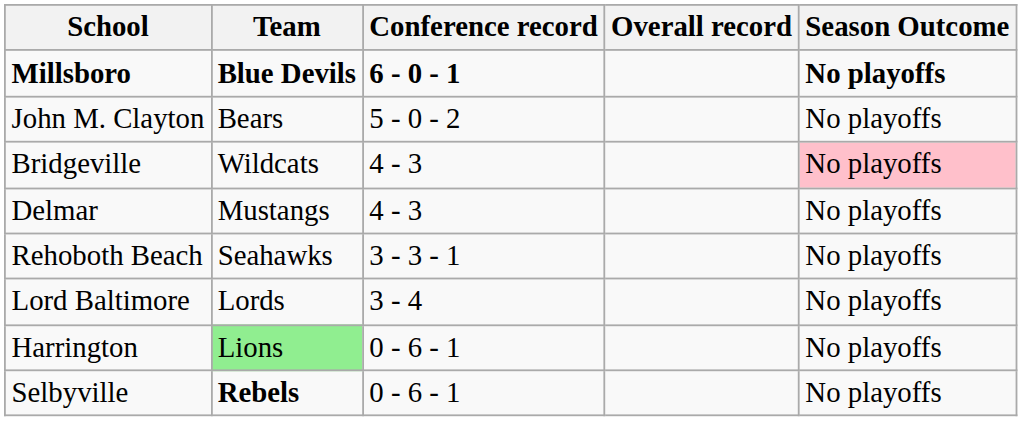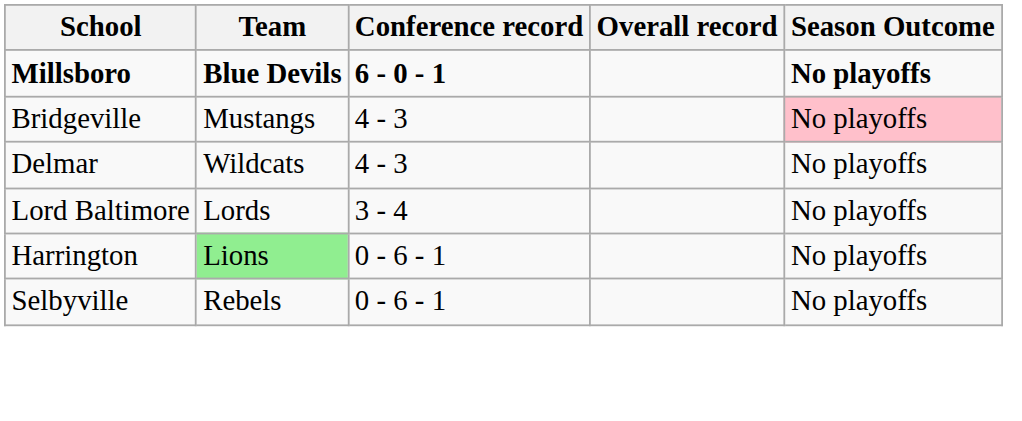 <table class="wikitable mw-collapsible mw-collapsed">
 <tr>
 <th>School</th>
 <th>Team</th>
 <th>Conference record</th>
 <th>Overall record</th>
 <th>Season Outcome</th>
 </tr>
 <tr>
 <td><strong>Millsboro</strong></td>
 <td><strong>Blue Devils</strong></td>
 <td><strong>6 - 0 - 1</strong></td>
 <td></td>
 <td><strong>No playoffs</strong></td>
 </tr>
 <tr>
-<td>John M. Clayton</td>
-<td>Bears</td>
-<td>5 - 0 - 2</td>
-<td></td>
-<td>No playoffs</td>
-</tr>
-<tr>
 <td>Bridgeville</td>
-<td>Wildcats</td>
+<td>Mustangs</td>
 <td>4 - 3</td>
 <td></td>
 <td style="background: pink;">No playoffs</td>
 </tr>
 <tr>
 <td>Delmar</td>
-<td>Mustangs</td>
+<td>Wildcats</td>
 <td>4 - 3</td>
-<td></td>
-<td>No playoffs</td>
-</tr>
-<tr>
-<td>Rehoboth Beach</td>
-<td>Seahawks</td>
-<td>3 - 3 - 1</td>
 <td></td>
 <td>No playoffs</td>
 </tr>
 <tr>
 <td>Lord Baltimore</td>
 <td>Lords</td>
 <td>3 - 4</td>
 <td></td>
 <td>No playoffs</td>
 </tr>
 <tr>
 <td>Harrington</td>
 <td style="background: lightgreen;">Lions</td>
 <td>0 - 6 - 1</td>
 <td></td>
 <td>No playoffs</td>
 </tr>
 <tr>
 <td>Selbyville</td>
-<td><strong>Rebels</strong></td>
+<td>Rebels</td>
 <td>0 - 6 - 1</td>
 <td></td>
 <td>No playoffs</td>
 </tr>
 </table>
